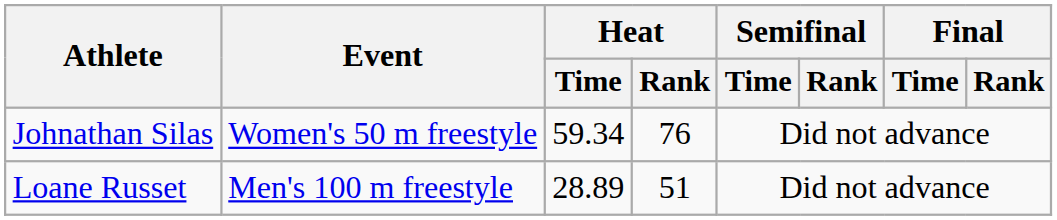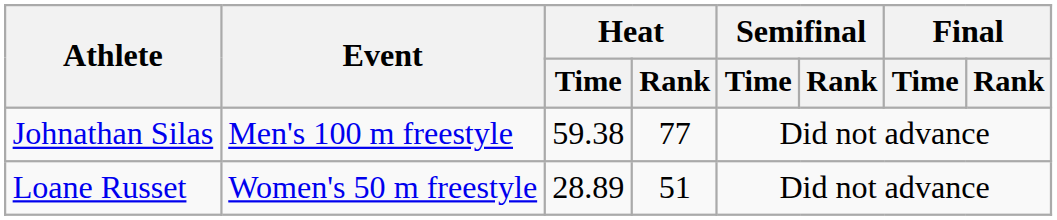 <table class=wikitable style="font-size:90%">
 <tr>
 <th rowspan="2">Athlete</th>
 <th rowspan="2">Event</th>
 <th colspan="2">Heat</th>
 <th colspan="2">Semifinal</th>
 <th colspan="2">Final</th>
 </tr>
 <tr style="font-size:95%">
 <th>Time</th>
 <th>Rank</th>
 <th>Time</th>
 <th>Rank</th>
 <th>Time</th>
 <th>Rank</th>
 </tr>
 <tr align=center>
 <td align=left><a href='#'>Johnathan Silas</a></td>
-<td align=left><a href='#'>Women's 50 m freestyle</a></td>
-<td>59.34</td>
-<td>76</td>
+<td align=left><a href='#'>Men's 100 m freestyle</a></td>
+<td>59.38</td>
+<td>77</td>
 <td colspan=4>Did not advance</td>
 </tr>
 <tr align=center>
 <td align=left><a href='#'>Loane Russet</a></td>
-<td align=left><a href='#'>Men's 100 m freestyle</a></td>
+<td align=left><a href='#'>Women's 50 m freestyle</a></td>
 <td>28.89</td>
 <td>51</td>
 <td colspan=4>Did not advance</td>
 </tr>
 </table>
